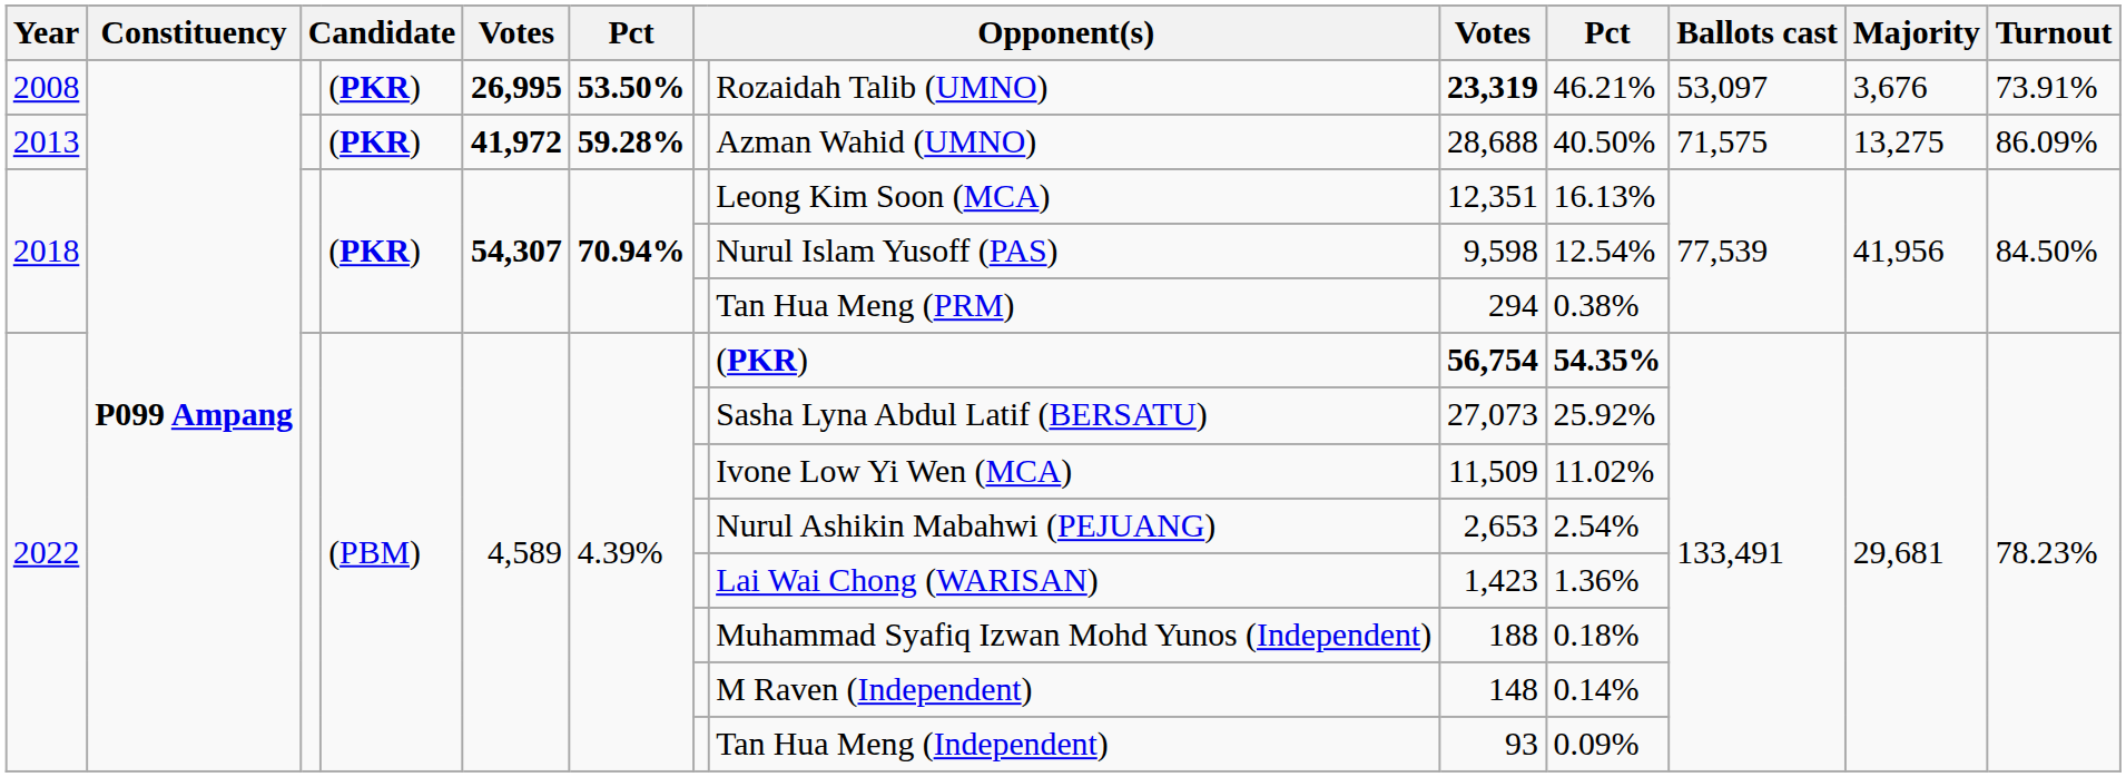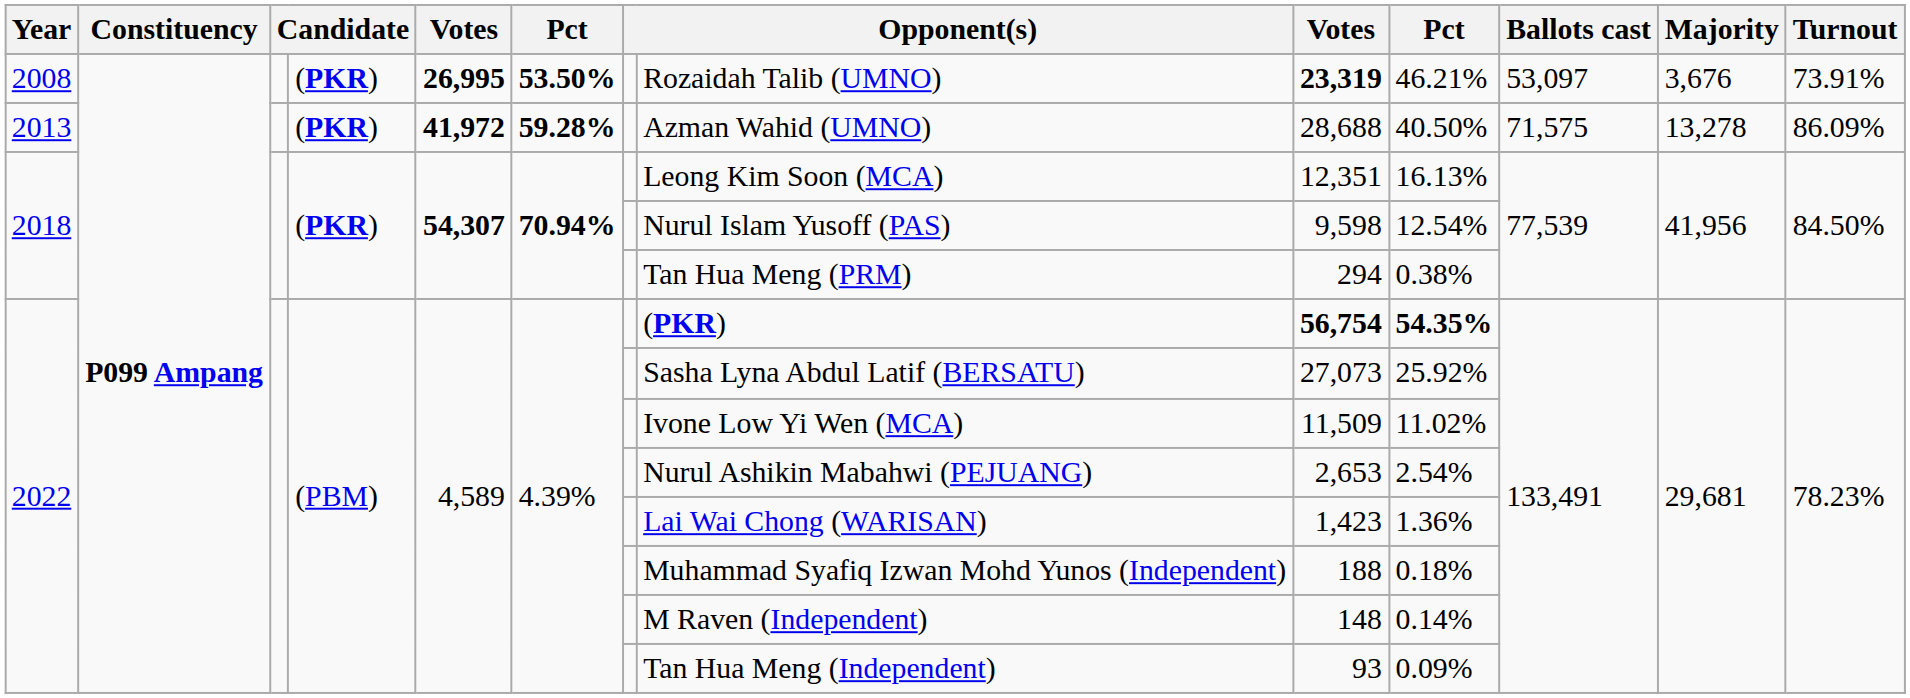 <table class="wikitable" style="margin:0.5em ; font-size:95%">
 <tr>
 <th>Year</th>
 <th>Constituency</th>
 <th colspan=2>Candidate</th>
 <th>Votes</th>
 <th>Pct</th>
 <th colspan=2>Opponent(s)</th>
 <th>Votes</th>
 <th>Pct</th>
 <th>Ballots cast</th>
 <th>Majority</th>
 <th>Turnout</th>
 </tr>
 <tr>
 <td><a href='#'>2008</a></td>
 <td rowspan=13><strong>P099 <a href='#'>Ampang</a></strong></td>
 <td></td>
 <td> (<a href='#'><strong>PKR</strong></a>)</td>
 <td align="right"><strong>26,995</strong></td>
 <td><strong>53.50%</strong></td>
 <td></td>
 <td>Rozaidah Talib (<a href='#'>UMNO</a>)</td>
 <td align="right"><strong>23,319</strong></td>
 <td>46.21%</td>
 <td>53,097</td>
 <td>3,676</td>
 <td>73.91%</td>
 </tr>
 <tr>
 <td><a href='#'>2013</a></td>
 <td></td>
 <td> (<a href='#'><strong>PKR</strong></a>)</td>
 <td lign="right"><strong>41,972</strong></td>
 <td><strong>59.28%</strong></td>
 <td></td>
 <td>Azman Wahid (<a href='#'>UMNO</a>)</td>
 <td align="right">28,688</td>
 <td>40.50%</td>
 <td>71,575</td>
-<td>13,275</td>
+<td>13,278</td>
 <td>86.09%</td>
 </tr>
 <tr>
 <td rowspan=3><a href='#'>2018</a></td>
 <td rowspan=3  ></td>
 <td rowspan=3> (<a href='#'><strong>PKR</strong></a>)</td>
 <td rowspan=3 align="right"><strong>54,307</strong></td>
 <td rowspan=3><strong>70.94%</strong></td>
 <td></td>
 <td>Leong Kim Soon (<a href='#'>MCA</a>)</td>
 <td align="right">12,351</td>
 <td>16.13%</td>
 <td rowspan=3>77,539</td>
 <td rowspan=3>41,956</td>
 <td rowspan=3>84.50%</td>
 </tr>
 <tr>
 <td></td>
 <td>Nurul Islam Yusoff (<a href='#'>PAS</a>)</td>
 <td align="right">9,598</td>
 <td>12.54%</td>
 </tr>
 <tr>
 <td bgcolor=></td>
 <td>Tan Hua Meng (<a href='#'>PRM</a>)</td>
 <td align="right">294</td>
 <td>0.38%</td>
 </tr>
 <tr>
 <td rowspan=8><a href='#'>2022</a></td>
 <td rowspan=8  bgcolor=></td>
 <td rowspan=8> (<a href='#'>PBM</a>)</td>
 <td rowspan=8 align="right">4,589</td>
 <td rowspan=8>4.39%</td>
 <td></td>
 <td> (<a href='#'><strong>PKR</strong></a>)</td>
 <td align="right"><strong>56,754</strong></td>
 <td><strong>54.35%</strong></td>
 <td rowspan=8>133,491</td>
 <td rowspan=8>29,681</td>
 <td rowspan=8>78.23%</td>
 </tr>
 <tr>
 <td bgcolor=></td>
 <td>Sasha Lyna Abdul Latif (<a href='#'>BERSATU</a>)</td>
 <td align="right">27,073</td>
 <td>25.92%</td>
 </tr>
 <tr>
 <td></td>
 <td>Ivone Low Yi Wen (<a href='#'>MCA</a>)</td>
 <td align="right">11,509</td>
 <td>11.02%</td>
 </tr>
 <tr>
 <td bgcolor=></td>
 <td>Nurul Ashikin Mabahwi (<a href='#'>PEJUANG</a>)</td>
 <td align="right">2,653</td>
 <td>2.54%</td>
 </tr>
 <tr>
 <td></td>
 <td><a href='#'>Lai Wai Chong</a> (<a href='#'>WARISAN</a>)</td>
 <td align="right">1,423</td>
 <td>1.36%</td>
 </tr>
 <tr>
 <td></td>
 <td>Muhammad Syafiq Izwan Mohd Yunos (<a href='#'>Independent</a>)</td>
 <td align="right">188</td>
 <td>0.18%</td>
 </tr>
 <tr>
 <td></td>
 <td>M Raven (<a href='#'>Independent</a>)</td>
 <td align="right">148</td>
 <td>0.14%</td>
 </tr>
 <tr>
 <td></td>
 <td>Tan Hua Meng (<a href='#'>Independent</a>)</td>
 <td align="right">93</td>
 <td>0.09%</td>
 </tr>
 </table>
